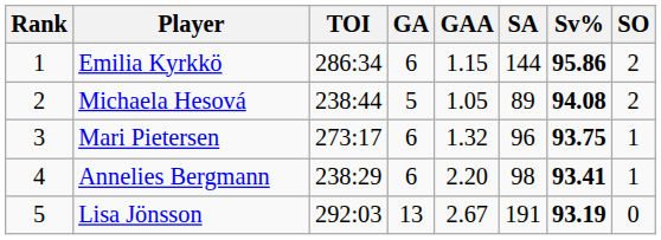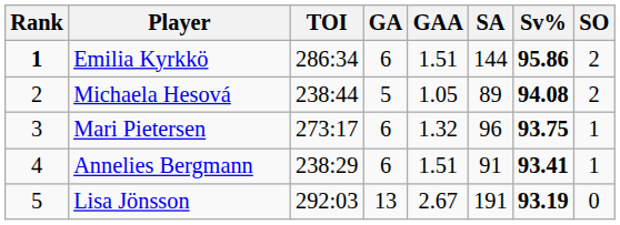 <table class="wikitable sortable" style="text-align:center;">
 <tr>
 <th width=30>Rank</th>
 <th width=150>Player</th>
 <th width=20>TOI</th>
 <th width=20>GA</th>
 <th width=20>GAA</th>
 <th width=20>SA</th>
 <th width=20>Sv%</th>
 <th width=20>SO</th>
 </tr>
 <tr>
-<td>1</td>
+<td><strong>1</strong></td>
 <td align=left> <a href='#'>Emilia Kyrkkö</a></td>
 <td>286:34</td>
 <td>6</td>
-<td>1.15</td>
+<td>1.51</td>
 <td>144</td>
 <td><strong>95.86</strong></td>
 <td>2</td>
 </tr>
 <tr>
 <td>2</td>
 <td align=left> <a href='#'>Michaela Hesová</a></td>
 <td>238:44</td>
 <td>5</td>
 <td>1.05</td>
 <td>89</td>
 <td><strong>94.08</strong></td>
 <td>2</td>
 </tr>
 <tr>
 <td>3</td>
 <td align=left> <a href='#'>Mari Pietersen</a></td>
 <td>273:17</td>
 <td>6</td>
 <td>1.32</td>
 <td>96</td>
 <td><strong>93.75</strong></td>
 <td>1</td>
 </tr>
 <tr>
 <td>4</td>
 <td align=left> <a href='#'>Annelies Bergmann</a></td>
 <td>238:29</td>
 <td>6</td>
-<td>2.20</td>
-<td>98</td>
+<td>1.51</td>
+<td>91</td>
 <td><strong>93.41</strong></td>
 <td>1</td>
 </tr>
 <tr>
 <td>5</td>
 <td align=left> <a href='#'>Lisa Jönsson</a></td>
 <td>292:03</td>
 <td>13</td>
 <td>2.67</td>
 <td>191</td>
 <td><strong>93.19</strong></td>
 <td>0</td>
 </tr>
 </table>
